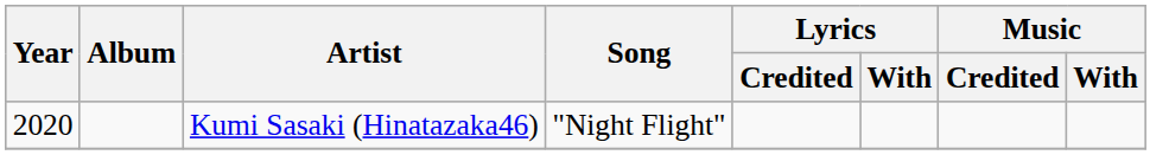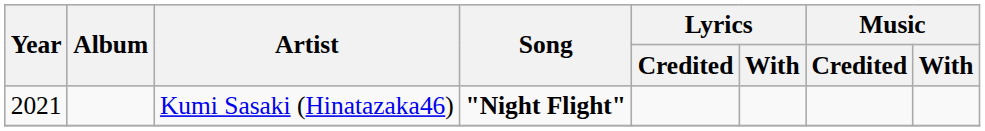 <table class="wikitable">
 <tr>
 <th rowspan="2">Year</th>
 <th rowspan="2">Album</th>
 <th rowspan="2">Artist</th>
 <th rowspan="2">Song</th>
 <th colspan="2">Lyrics</th>
 <th colspan="2">Music</th>
 </tr>
 <tr>
 <th>Credited</th>
 <th>With</th>
 <th>Credited</th>
 <th>With</th>
 </tr>
 <tr>
-<td>2020</td>
+<td>2021</td>
 <td></td>
 <td align="center"><a href='#'>Kumi Sasaki</a> (<a href='#'>Hinatazaka46</a>)</td>
-<td align="center">"Night Flight"</td>
+<td align="center"><strong>"Night Flight"</strong></td>
 <td></td>
 <td></td>
 <td></td>
 <td></td>
 </tr>
 <tr>
 </tr>
 </table>
